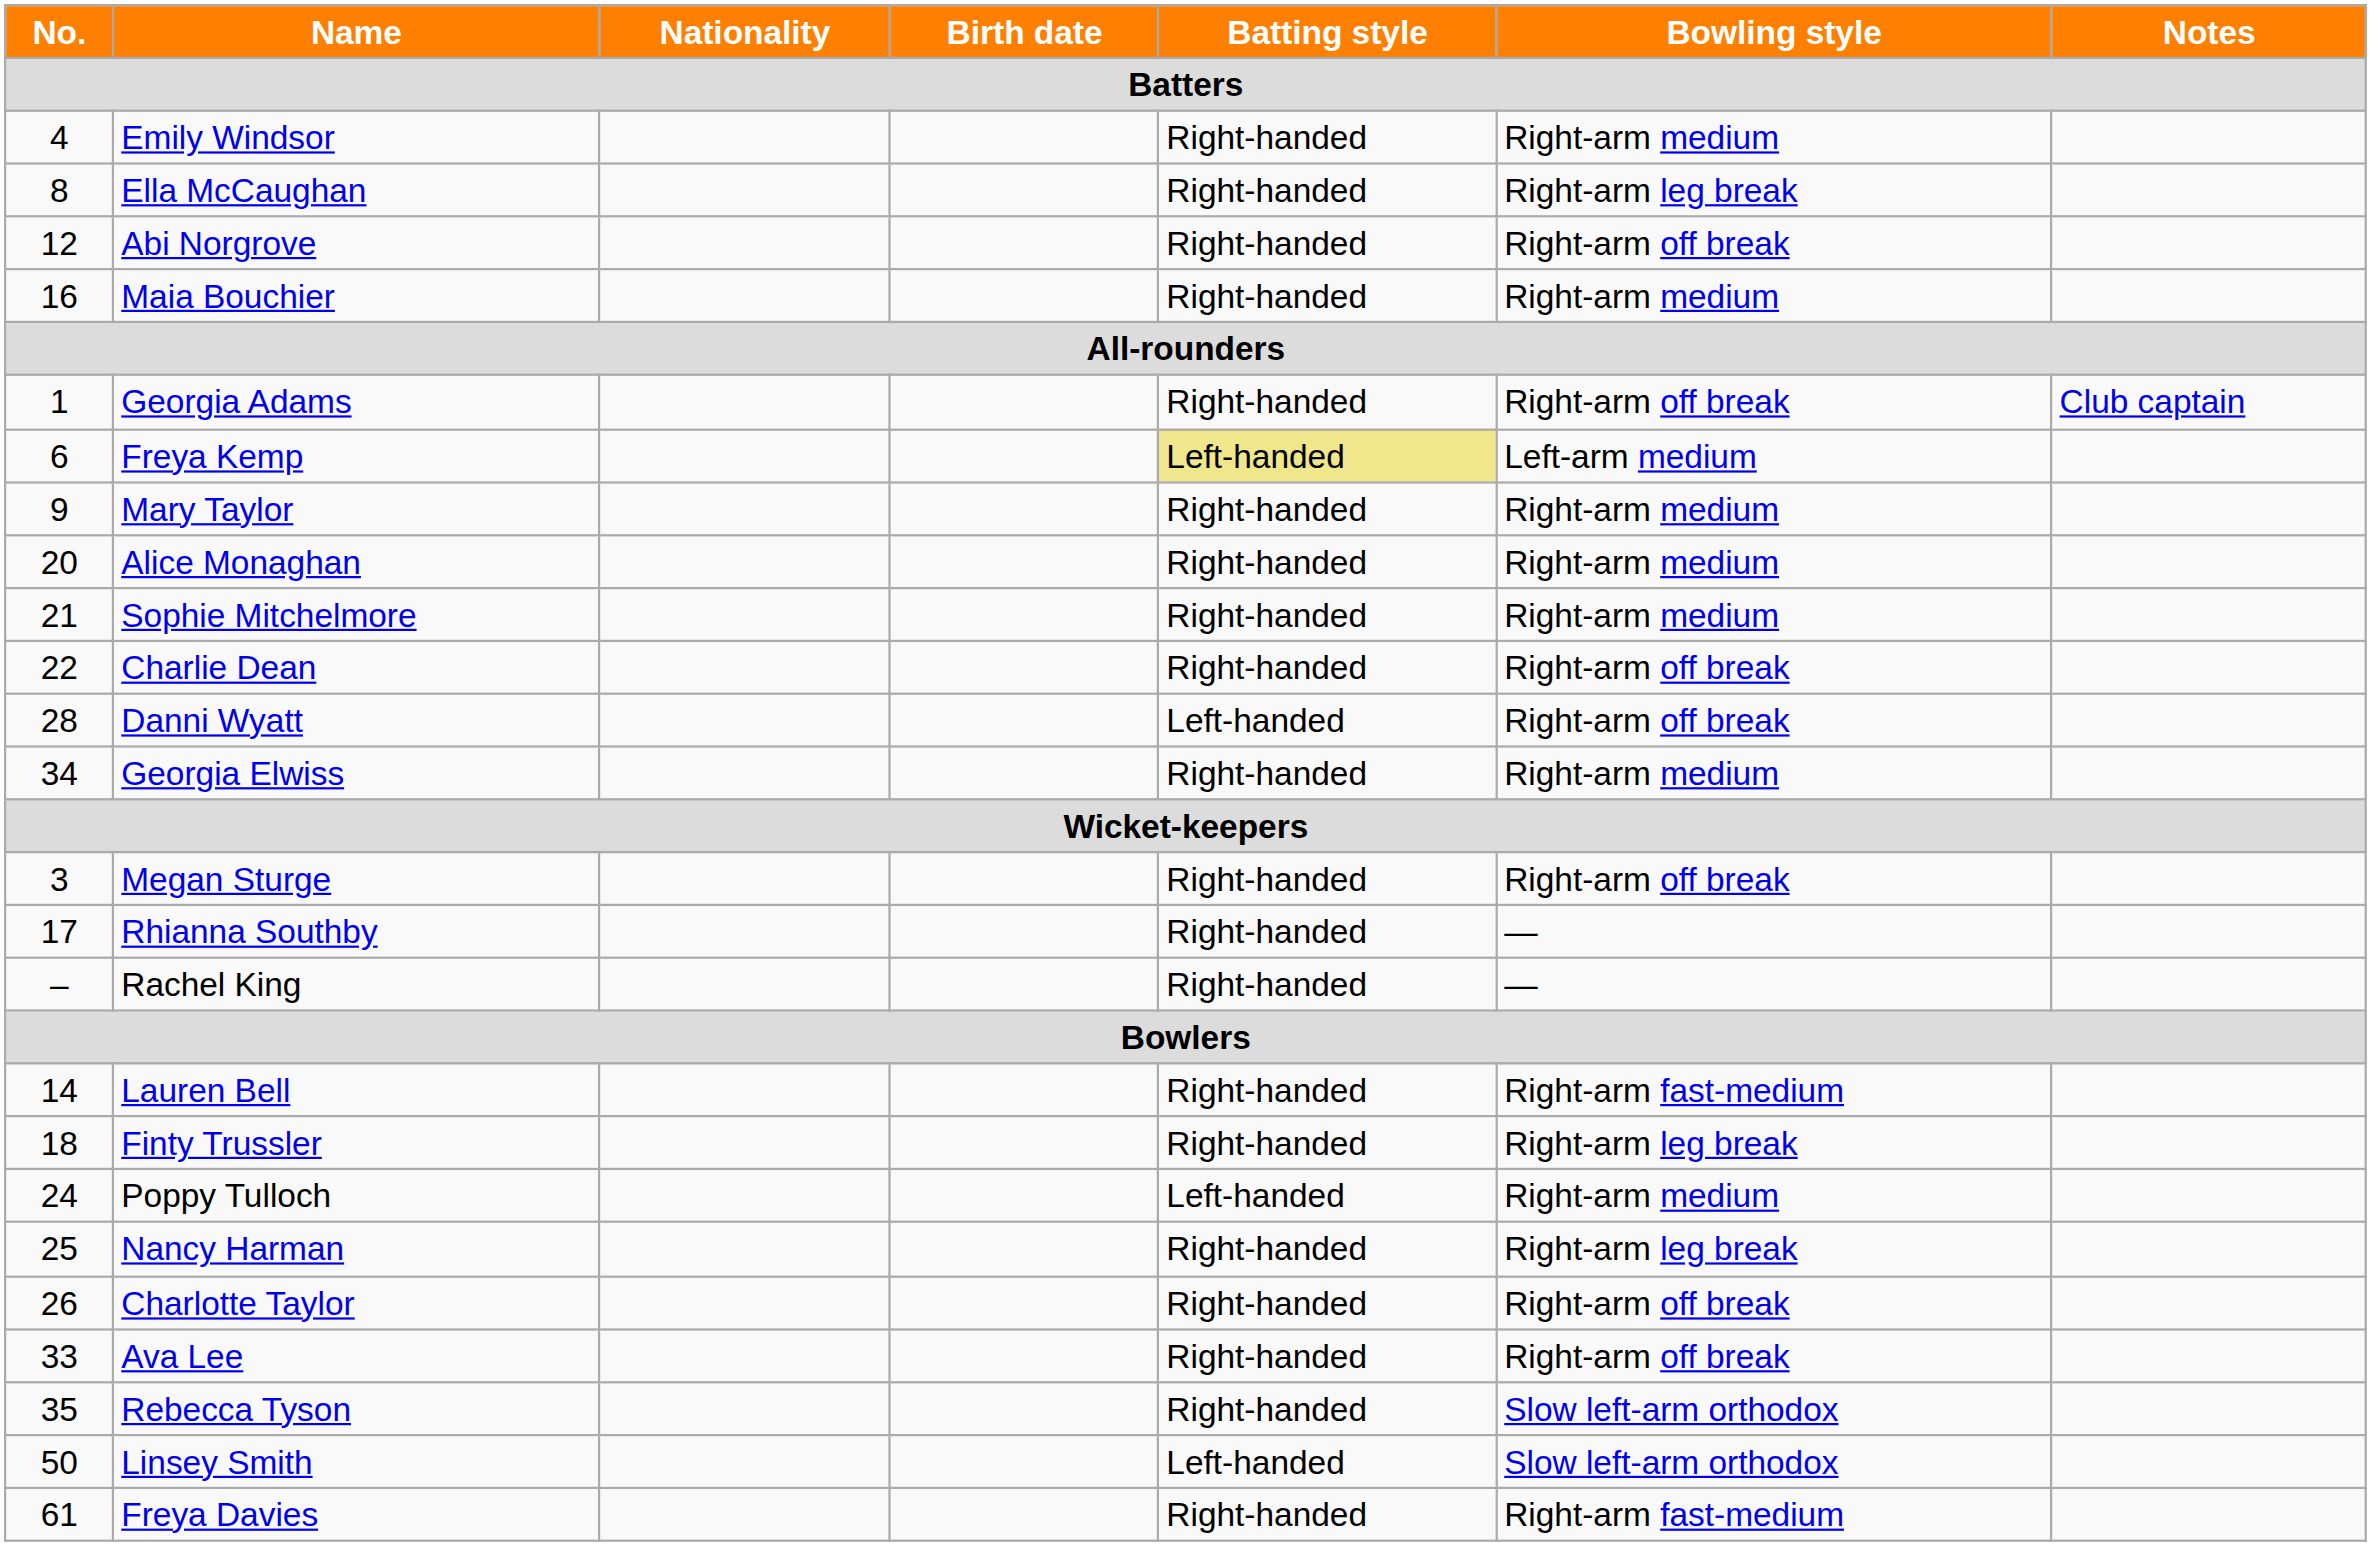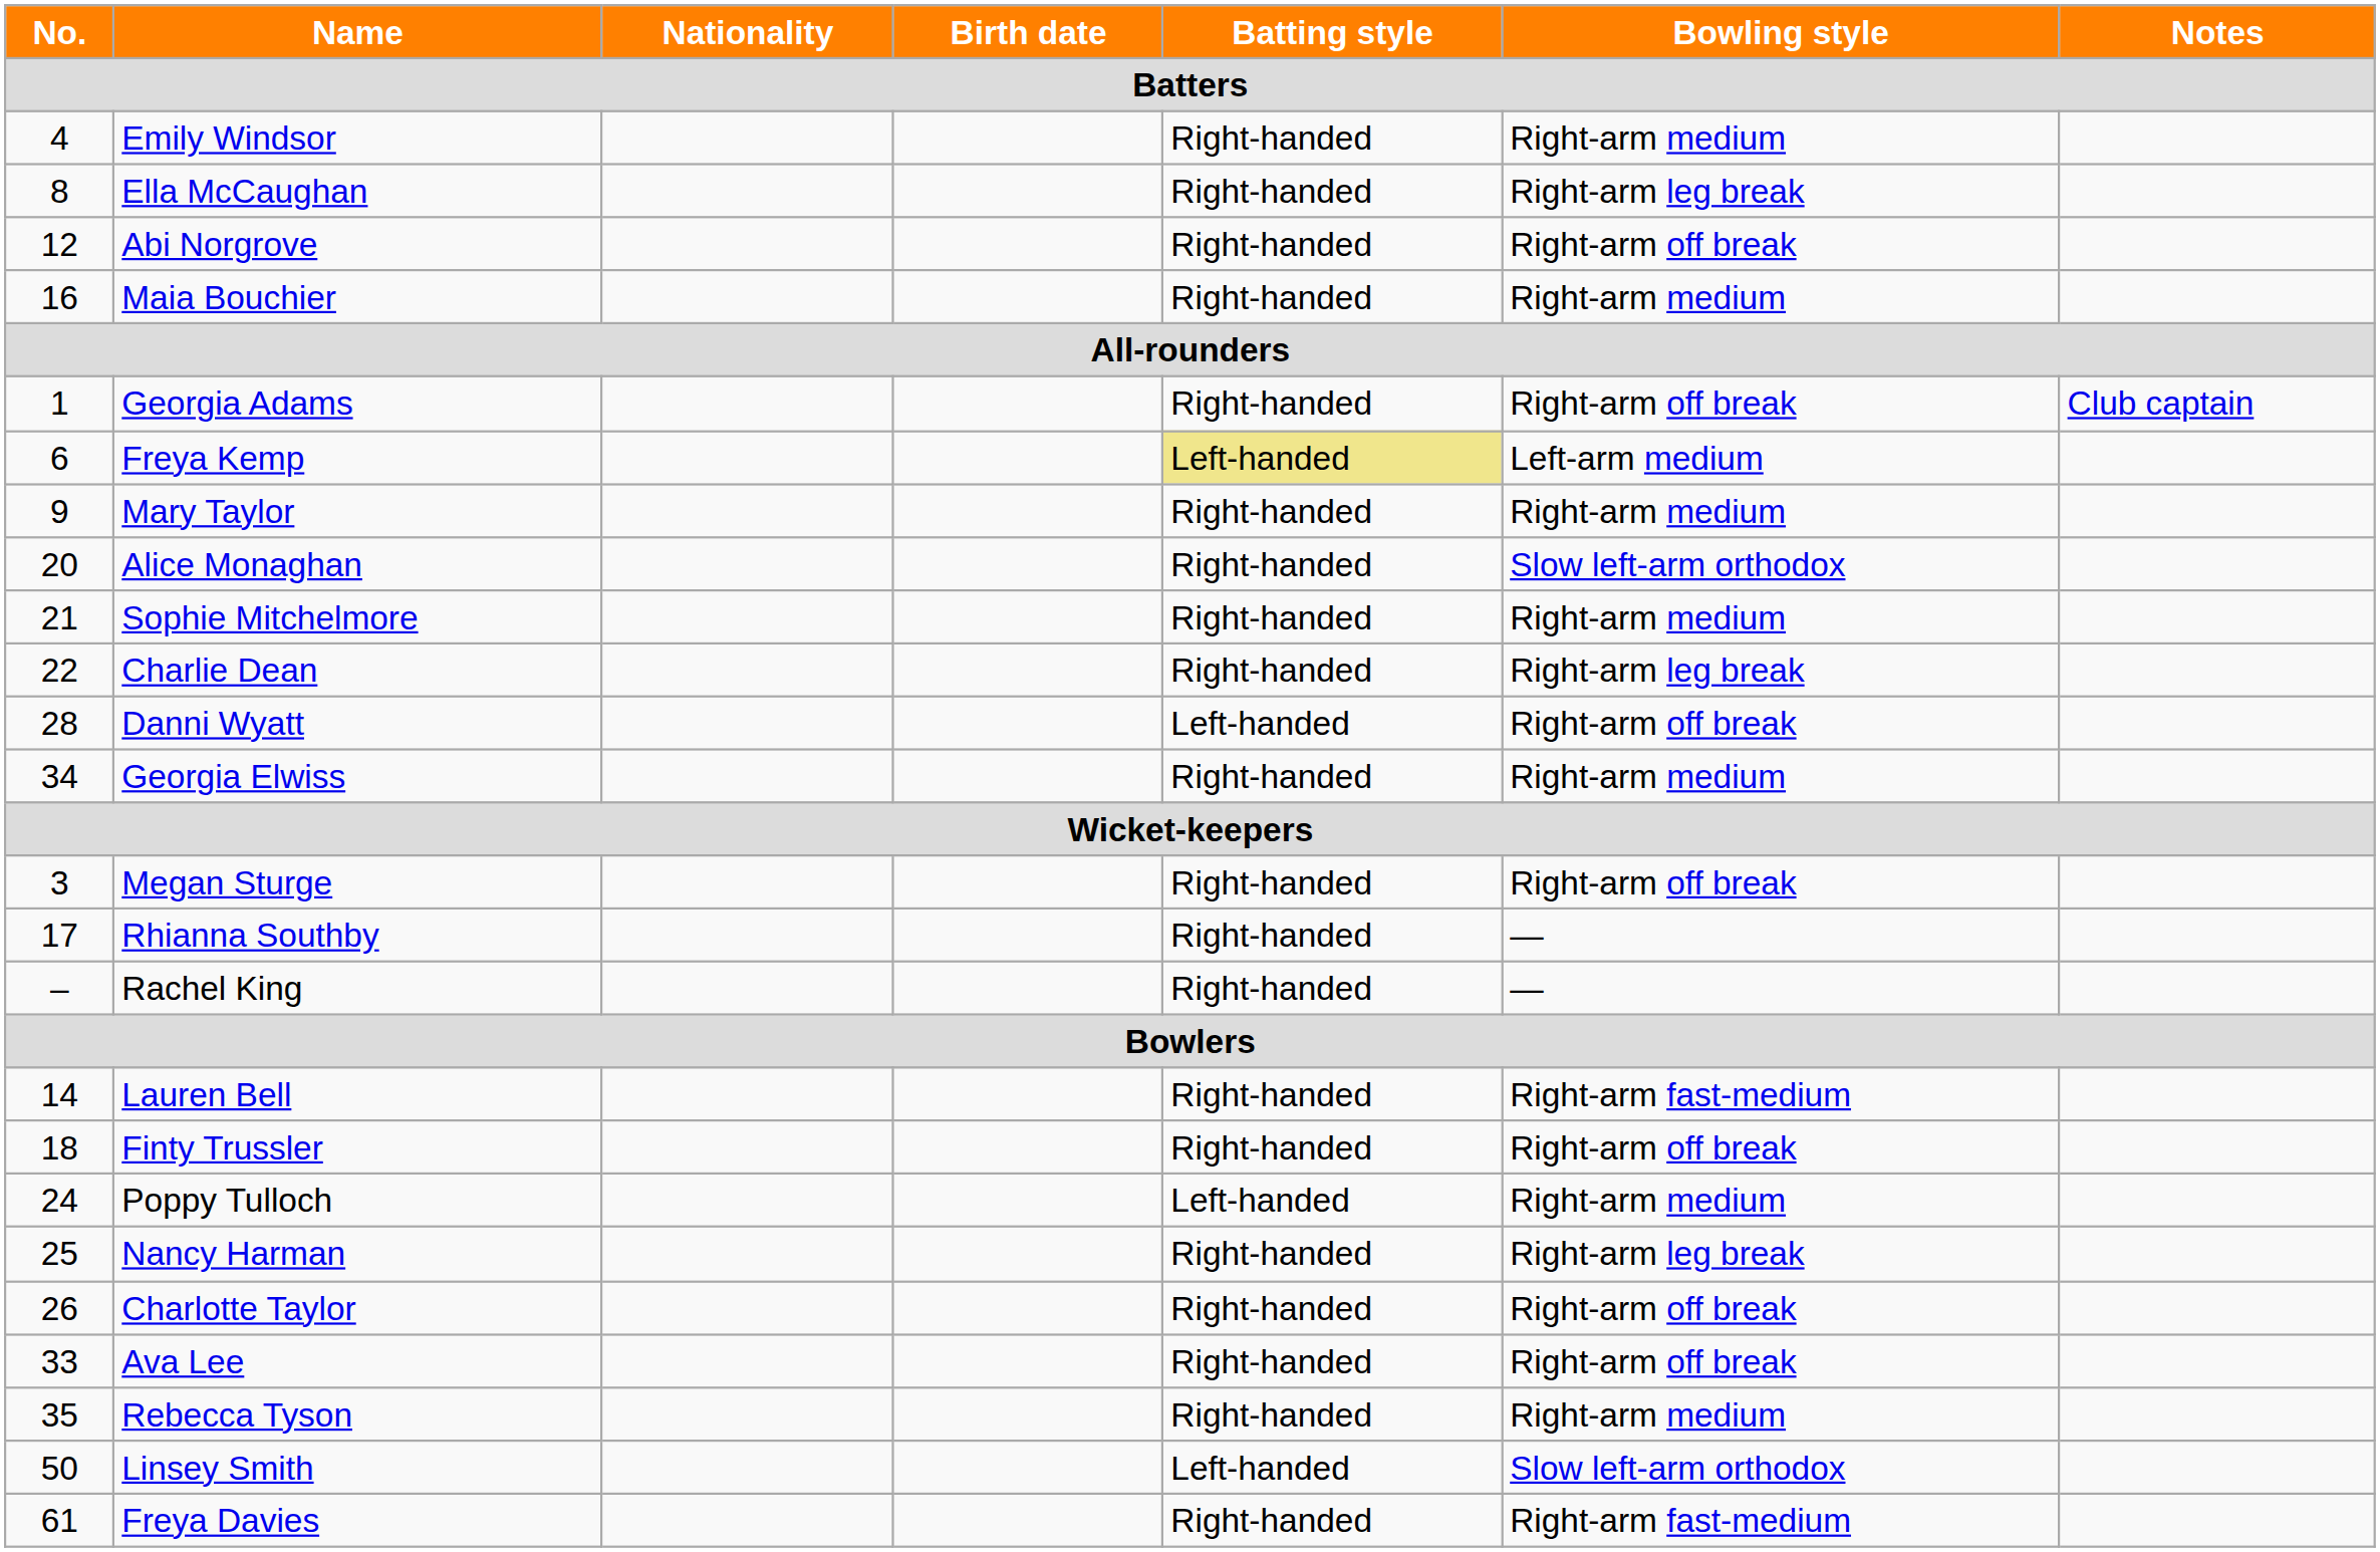 <table class="wikitable" style="font-size:95%;" width="85%">
 <tr>
 <th style="background:#ff8000; color:white">No.</th>
 <th style="background:#ff8000; color:white">Name</th>
 <th style="background:#ff8000; color:white">Nationality</th>
 <th style="background:#ff8000; color:white">Birth date</th>
 <th style="background:#ff8000; color:white">Batting style</th>
 <th style="background:#ff8000; color:white">Bowling style</th>
 <th style="background:#ff8000; color:white">Notes</th>
 </tr>
 <tr>
 <th colspan="7" style="background: #DCDCDC" align=right>Batters</th>
 </tr>
 <tr>
 <td style="text-align:center">4</td>
 <td><a href='#'>Emily Windsor</a></td>
 <td></td>
 <td></td>
 <td>Right-handed</td>
 <td>Right-arm <a href='#'>medium</a></td>
 <td></td>
 </tr>
 <tr>
 <td style="text-align:center">8</td>
 <td><a href='#'>Ella McCaughan</a></td>
 <td></td>
 <td></td>
 <td>Right-handed</td>
 <td>Right-arm <a href='#'>leg break</a></td>
 <td></td>
 </tr>
 <tr>
 <td style="text-align:center">12</td>
 <td><a href='#'>Abi Norgrove</a></td>
 <td></td>
 <td></td>
 <td>Right-handed</td>
 <td>Right-arm <a href='#'>off break</a></td>
 <td></td>
 </tr>
 <tr>
 <td style="text-align:center">16</td>
 <td><a href='#'>Maia Bouchier</a> </td>
 <td></td>
 <td></td>
 <td>Right-handed</td>
 <td>Right-arm <a href='#'>medium</a></td>
 <td></td>
 </tr>
 <tr>
 <th colspan="7" style="background: #DCDCDC" align=right>All-rounders</th>
 </tr>
 <tr>
 <td style="text-align:center">1</td>
 <td><a href='#'>Georgia Adams</a> </td>
 <td></td>
 <td></td>
 <td>Right-handed</td>
 <td>Right-arm <a href='#'>off break</a></td>
 <td><a href='#'>Club captain</a></td>
 </tr>
 <tr>
 <td style="text-align:center">6</td>
 <td><a href='#'>Freya Kemp</a> </td>
 <td></td>
 <td></td>
 <td style="background: khaki;">Left-handed</td>
 <td>Left-arm <a href='#'>medium</a></td>
 <td></td>
 </tr>
 <tr>
 <td style="text-align:center">9</td>
 <td><a href='#'>Mary Taylor</a></td>
 <td></td>
 <td></td>
 <td>Right-handed</td>
 <td>Right-arm <a href='#'>medium</a></td>
 <td></td>
 </tr>
 <tr>
 <td style="text-align:center">20</td>
 <td><a href='#'>Alice Monaghan</a></td>
 <td></td>
 <td></td>
 <td>Right-handed</td>
-<td>Right-arm <a href='#'>medium</a></td>
+<td><a href='#'>Slow left-arm orthodox</a></td>
 <td></td>
 </tr>
 <tr>
 <td style="text-align:center">21</td>
 <td><a href='#'>Sophie Mitchelmore</a></td>
 <td></td>
 <td></td>
 <td>Right-handed</td>
 <td>Right-arm <a href='#'>medium</a></td>
 <td></td>
 </tr>
 <tr>
 <td style="text-align:center">22</td>
 <td><a href='#'>Charlie Dean</a> </td>
 <td></td>
 <td></td>
 <td>Right-handed</td>
-<td>Right-arm <a href='#'>off break</a></td>
+<td>Right-arm <a href='#'>leg break</a></td>
 <td></td>
 </tr>
 <tr>
 <td style="text-align:center">28</td>
 <td><a href='#'>Danni Wyatt</a> </td>
 <td></td>
 <td></td>
 <td>Left-handed</td>
 <td>Right-arm <a href='#'>off break</a></td>
 <td></td>
 </tr>
 <tr>
 <td style="text-align:center">34</td>
 <td><a href='#'>Georgia Elwiss</a> </td>
 <td></td>
 <td></td>
 <td>Right-handed</td>
 <td>Right-arm <a href='#'>medium</a></td>
 <td></td>
 </tr>
 <tr>
 <th colspan="7" style="background: #DCDCDC" align=right>Wicket-keepers</th>
 </tr>
 <tr>
 <td style="text-align:center">3</td>
 <td><a href='#'>Megan Sturge</a></td>
 <td></td>
 <td></td>
 <td>Right-handed</td>
 <td>Right-arm <a href='#'>off break</a></td>
 <td></td>
 </tr>
 <tr>
 <td style="text-align:center">17</td>
 <td><a href='#'>Rhianna Southby</a></td>
 <td></td>
 <td></td>
 <td>Right-handed</td>
 <td>—</td>
 <td></td>
 </tr>
 <tr>
 <td style="text-align:center">–</td>
 <td>Rachel King</td>
 <td></td>
 <td></td>
 <td>Right-handed</td>
 <td>—</td>
 <td></td>
 </tr>
 <tr>
 <th colspan="7" style="background: #DCDCDC" align=right>Bowlers</th>
 </tr>
 <tr>
 <td style="text-align:center">14</td>
 <td><a href='#'>Lauren Bell</a> </td>
 <td></td>
 <td></td>
 <td>Right-handed</td>
 <td>Right-arm <a href='#'>fast-medium</a></td>
 <td></td>
 </tr>
 <tr>
 <td style="text-align:center">18</td>
 <td><a href='#'>Finty Trussler</a></td>
 <td></td>
 <td></td>
 <td>Right-handed</td>
-<td>Right-arm <a href='#'>leg break</a></td>
+<td>Right-arm <a href='#'>off break</a></td>
 <td></td>
 </tr>
 <tr>
 <td style="text-align:center">24</td>
 <td>Poppy Tulloch</td>
 <td></td>
 <td></td>
 <td>Left-handed</td>
 <td>Right-arm <a href='#'>medium</a></td>
 <td></td>
 </tr>
 <tr>
 <td style="text-align:center">25</td>
 <td><a href='#'>Nancy Harman</a></td>
 <td></td>
 <td></td>
 <td>Right-handed</td>
 <td>Right-arm <a href='#'>leg break</a></td>
 <td></td>
 </tr>
 <tr>
 <td style="text-align:center">26</td>
 <td><a href='#'>Charlotte Taylor</a></td>
 <td></td>
 <td></td>
 <td>Right-handed</td>
 <td>Right-arm <a href='#'>off break</a></td>
 <td></td>
 </tr>
 <tr>
 <td style="text-align:center">33</td>
 <td><a href='#'>Ava Lee</a></td>
 <td></td>
 <td></td>
 <td>Right-handed</td>
 <td>Right-arm <a href='#'>off break</a></td>
 <td></td>
 </tr>
 <tr>
 <td style="text-align:center">35</td>
 <td><a href='#'>Rebecca Tyson</a></td>
 <td></td>
 <td></td>
 <td>Right-handed</td>
-<td><a href='#'>Slow left-arm orthodox</a></td>
+<td>Right-arm <a href='#'>medium</a></td>
 <td></td>
 </tr>
 <tr>
 <td style="text-align:center">50</td>
 <td><a href='#'>Linsey Smith</a> </td>
 <td></td>
 <td></td>
 <td>Left-handed</td>
 <td><a href='#'>Slow left-arm orthodox</a></td>
 <td></td>
 </tr>
 <tr>
 <td style="text-align:center">61</td>
 <td><a href='#'>Freya Davies</a> </td>
 <td></td>
 <td></td>
 <td>Right-handed</td>
 <td>Right-arm <a href='#'>fast-medium</a></td>
 <td></td>
 </tr>
 </table>
